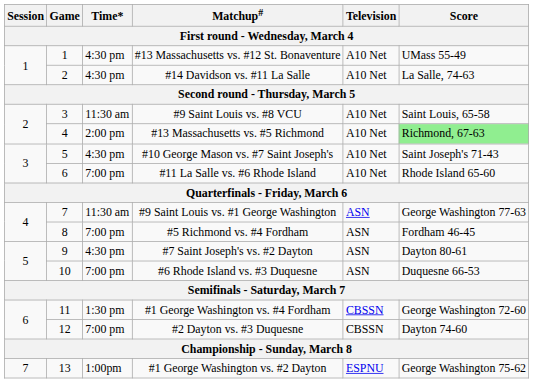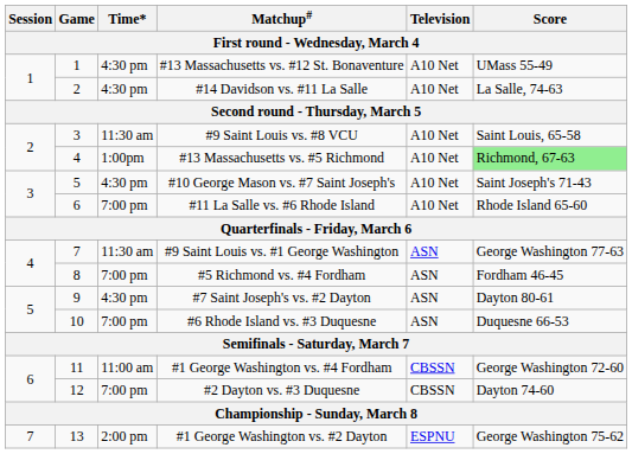 <table class="wikitable" style="font-size: 95%">
 <tr>
 <th>Session</th>
 <th>Game</th>
 <th>Time*</th>
 <th>Matchup<sup>#</sup></th>
 <th>Television</th>
 <th>Score</th>
 </tr>
 <tr>
 <th colspan=6>First round - Wednesday, March 4</th>
 </tr>
 <tr>
 <td rowspan=2 align=center>1</td>
 <td align=center>1</td>
 <td>4:30 pm</td>
 <td align=center>#13 Massachusetts vs. #12 St. Bonaventure</td>
 <td>A10 Net</td>
 <td>UMass 55-49</td>
 </tr>
 <tr>
 <td align=center>2</td>
 <td>4:30 pm</td>
 <td align=center>#14 Davidson vs. #11 La Salle</td>
 <td>A10 Net</td>
 <td>La Salle, 74-63</td>
 </tr>
 <tr>
 <th colspan=6>Second round - Thursday, March 5</th>
 </tr>
 <tr>
 <td rowspan=2 align=center>2</td>
 <td align=center>3</td>
 <td>11:30 am</td>
 <td align=center>#9 Saint Louis vs. #8 VCU</td>
 <td>A10 Net</td>
 <td>Saint Louis, 65-58</td>
 </tr>
 <tr>
 <td align=center>4</td>
-<td>2:00 pm</td>
+<td>1:00pm</td>
 <td align=center>#13 Massachusetts vs. #5 Richmond</td>
 <td>A10 Net</td>
 <td style="background: lightgreen;">Richmond, 67-63</td>
 </tr>
 <tr>
 <td rowspan=2 align=center>3</td>
 <td align=center>5</td>
 <td>4:30 pm</td>
 <td align=center>#10 George Mason vs. #7 Saint Joseph's</td>
 <td>A10 Net</td>
 <td>Saint Joseph's 71-43</td>
 </tr>
 <tr>
 <td align=center>6</td>
 <td>7:00 pm</td>
 <td align=center>#11 La Salle vs. #6 Rhode Island</td>
 <td>A10 Net</td>
 <td>Rhode Island 65-60</td>
 </tr>
 <tr>
 <th colspan=6>Quarterfinals - Friday, March 6</th>
 </tr>
 <tr>
 <td rowspan=2 align=center>4</td>
 <td align=center>7</td>
 <td>11:30 am</td>
 <td align=center>#9 Saint Louis vs. #1 George Washington</td>
 <td><a href='#'>ASN</a></td>
 <td>George Washington 77-63</td>
 </tr>
 <tr>
 <td align=center>8</td>
 <td>7:00 pm</td>
 <td align=center>#5 Richmond vs. #4 Fordham</td>
 <td>ASN</td>
 <td>Fordham 46-45</td>
 </tr>
 <tr>
 <td rowspan=2 align=center>5</td>
 <td align=center>9</td>
 <td>4:30 pm</td>
 <td align=center>#7 Saint Joseph's vs. #2 Dayton</td>
 <td>ASN</td>
 <td>Dayton 80-61</td>
 </tr>
 <tr>
 <td align=center>10</td>
 <td>7:00 pm</td>
 <td align=center>#6 Rhode Island vs. #3 Duquesne</td>
 <td>ASN</td>
 <td>Duquesne 66-53</td>
 </tr>
 <tr>
 <th colspan=6>Semifinals - Saturday, March 7</th>
 </tr>
 <tr>
 <td rowspan=2 align=center>6</td>
 <td align=center>11</td>
-<td>1:30 pm</td>
+<td>11:00 am</td>
 <td align=center>#1 George Washington vs. #4 Fordham</td>
 <td><a href='#'>CBSSN</a></td>
 <td>George Washington 72-60</td>
 </tr>
 <tr>
 <td align=center>12</td>
 <td>7:00 pm</td>
 <td align=center>#2 Dayton vs. #3 Duquesne</td>
 <td>CBSSN</td>
 <td>Dayton 74-60</td>
 </tr>
 <tr>
 <th colspan=6>Championship - Sunday, March 8</th>
 </tr>
 <tr>
 <td align=center>7</td>
 <td align=center>13</td>
-<td>1:00pm</td>
+<td>2:00 pm</td>
 <td align=center>#1 George Washington vs. #2 Dayton</td>
 <td><a href='#'>ESPNU</a></td>
 <td>George Washington 75-62</td>
 </tr>
 </table>
